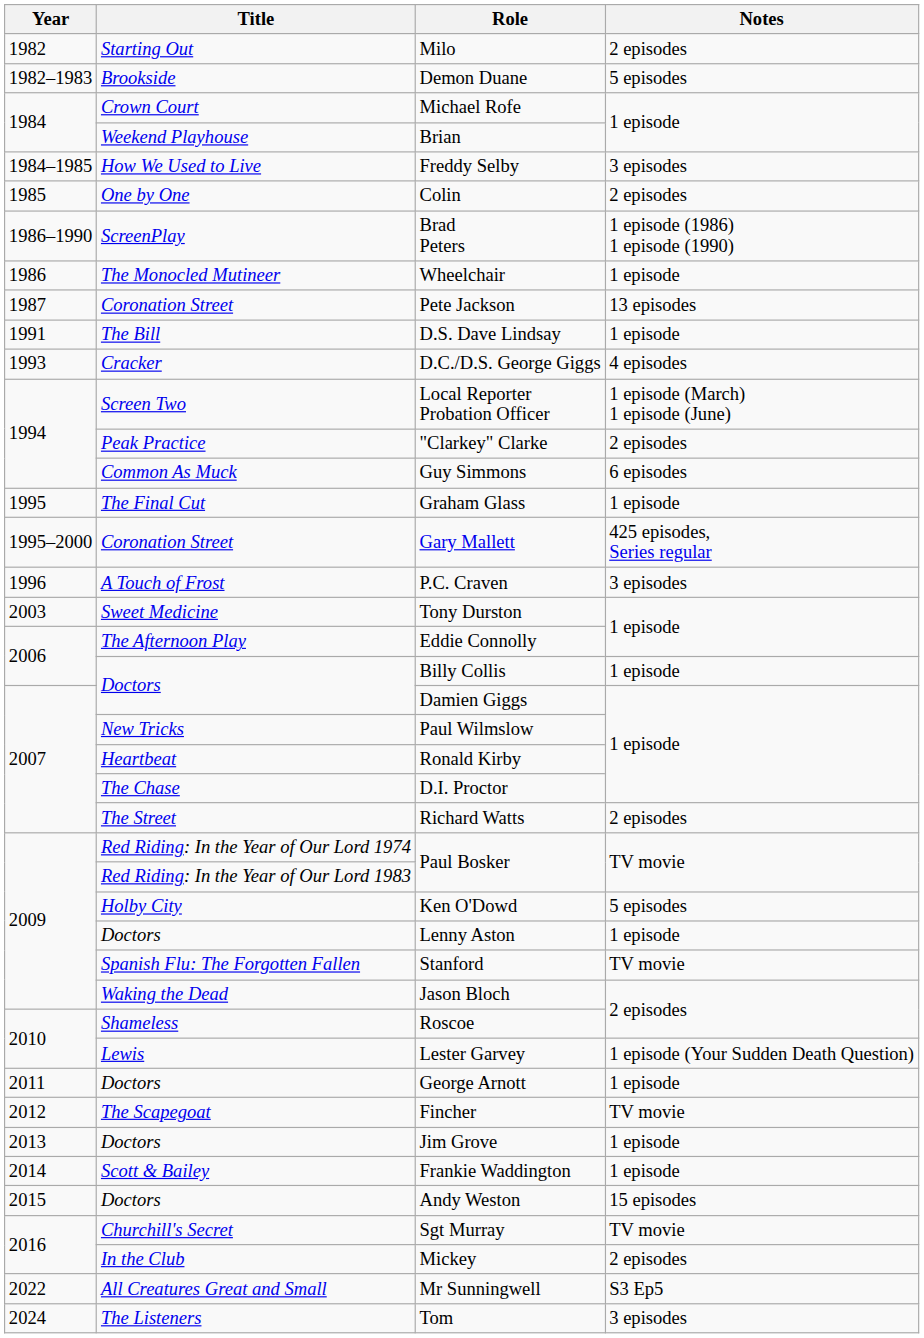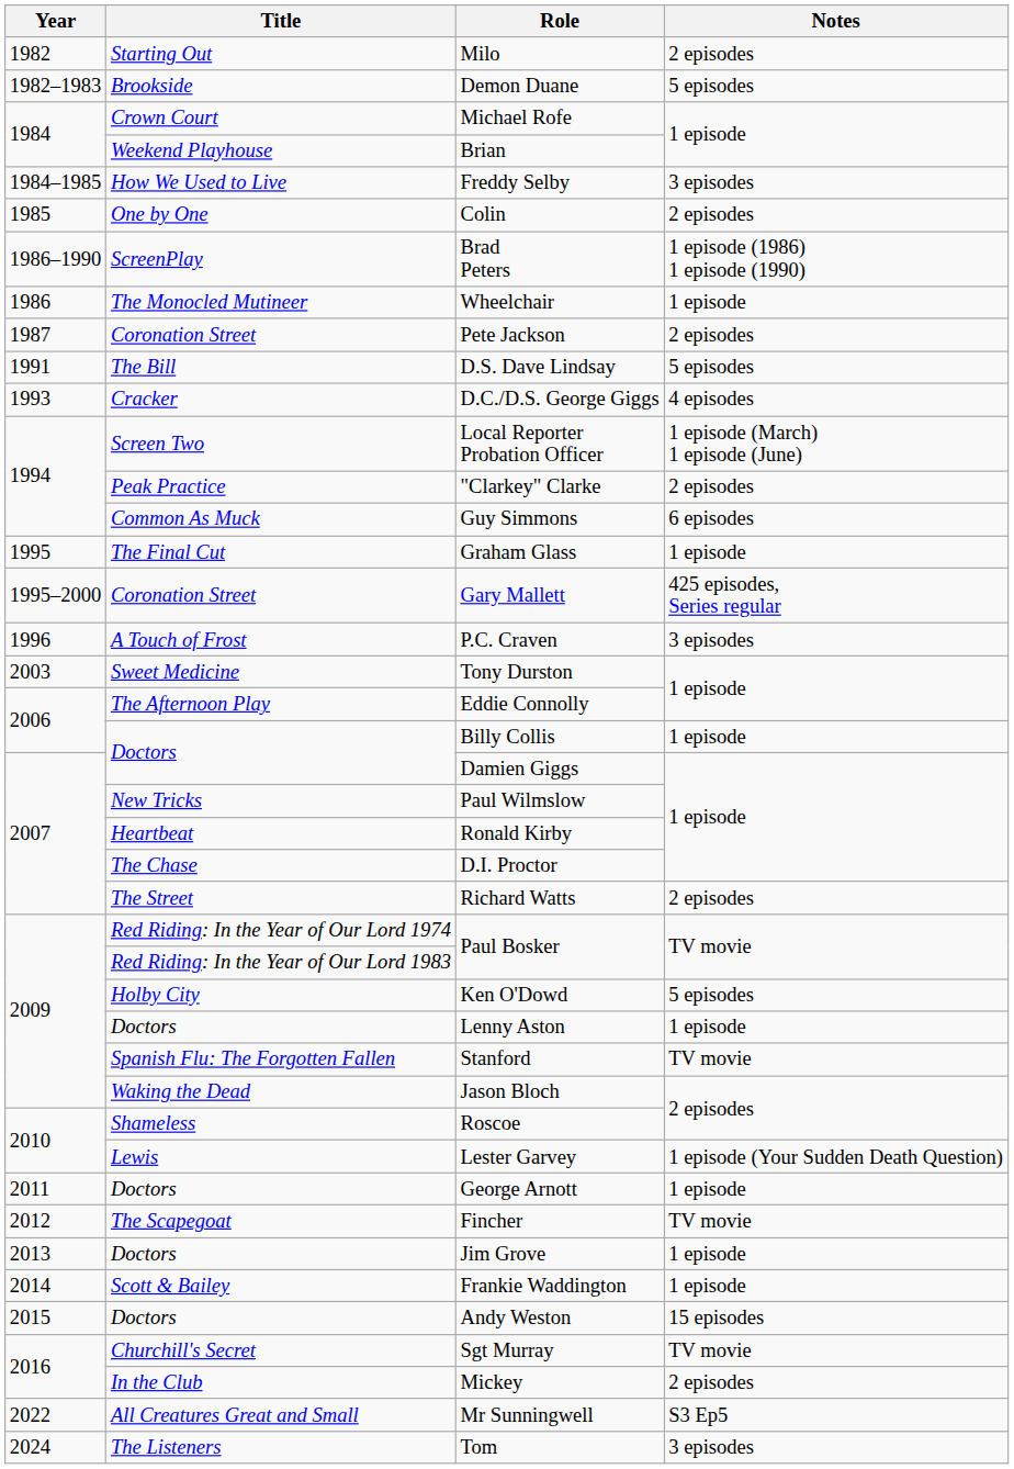 <table class="wikitable sortable">
 <tr>
 <th>Year</th>
 <th>Title</th>
 <th>Role</th>
 <th>Notes</th>
 </tr>
 <tr>
 <td>1982</td>
 <td><em><a href='#'>Starting Out</a></em></td>
 <td>Milo</td>
 <td>2 episodes</td>
 </tr>
 <tr>
 <td>1982–1983</td>
 <td><em><a href='#'>Brookside</a></em></td>
 <td>Demon Duane</td>
 <td>5 episodes</td>
 </tr>
 <tr>
 <td rowspan="2">1984</td>
 <td><em><a href='#'>Crown Court</a></em></td>
 <td>Michael Rofe</td>
 <td rowspan="2">1 episode</td>
 </tr>
 <tr>
 <td><em><a href='#'>Weekend Playhouse</a></em></td>
 <td>Brian</td>
 </tr>
 <tr>
 <td>1984–1985</td>
 <td><em><a href='#'>How We Used to Live</a></em></td>
 <td>Freddy Selby</td>
 <td>3 episodes</td>
 </tr>
 <tr>
 <td>1985</td>
 <td><em><a href='#'>One by One</a></em></td>
 <td>Colin</td>
 <td>2 episodes</td>
 </tr>
 <tr>
 <td>1986–1990</td>
 <td><em><a href='#'>ScreenPlay</a></em></td>
 <td>Brad<br>Peters</td>
 <td>1 episode (1986)<br>1 episode (1990)</td>
 </tr>
 <tr>
 <td>1986</td>
 <td><em><a href='#'>The Monocled Mutineer</a></em></td>
 <td>Wheelchair</td>
 <td>1 episode</td>
 </tr>
 <tr>
 <td>1987</td>
 <td><em><a href='#'>Coronation Street</a></em></td>
 <td>Pete Jackson</td>
-<td>13 episodes</td>
+<td>2 episodes</td>
 </tr>
 <tr>
 <td>1991</td>
 <td><em><a href='#'>The Bill</a></em></td>
 <td>D.S. Dave Lindsay</td>
-<td>1 episode</td>
+<td>5 episodes</td>
 </tr>
 <tr>
 <td>1993</td>
 <td><em><a href='#'>Cracker</a></em></td>
 <td>D.C./D.S. George Giggs</td>
 <td>4 episodes</td>
 </tr>
 <tr>
 <td rowspan="3">1994</td>
 <td><em><a href='#'>Screen Two</a></em></td>
 <td>Local Reporter<br>Probation Officer</td>
 <td>1 episode (March)<br>1 episode (June)</td>
 </tr>
 <tr>
 <td><em><a href='#'>Peak Practice</a></em></td>
 <td>"Clarkey" Clarke</td>
 <td>2 episodes</td>
 </tr>
 <tr>
 <td><em><a href='#'>Common As Muck</a></em></td>
 <td>Guy Simmons</td>
 <td>6 episodes</td>
 </tr>
 <tr>
 <td>1995</td>
 <td><em><a href='#'>The Final Cut</a></em></td>
 <td>Graham Glass</td>
 <td>1 episode</td>
 </tr>
 <tr>
 <td>1995–2000</td>
 <td><em><a href='#'>Coronation Street</a></em></td>
 <td><a href='#'>Gary Mallett</a></td>
 <td>425 episodes, <br> <a href='#'>Series regular</a></td>
 </tr>
 <tr>
 <td>1996</td>
 <td><em><a href='#'>A Touch of Frost</a></em></td>
 <td>P.C. Craven</td>
 <td>3 episodes</td>
 </tr>
 <tr>
 <td>2003</td>
 <td><em><a href='#'>Sweet Medicine</a></em></td>
 <td>Tony Durston</td>
 <td rowspan="2">1 episode</td>
 </tr>
 <tr>
 <td rowspan="2">2006</td>
 <td><em><a href='#'>The Afternoon Play</a></em></td>
 <td>Eddie Connolly</td>
 </tr>
 <tr>
 <td rowspan="2"><em><a href='#'>Doctors</a></em></td>
 <td>Billy Collis</td>
 <td>1 episode</td>
 </tr>
 <tr>
 <td rowspan="5">2007</td>
 <td>Damien Giggs</td>
 <td rowspan="4">1 episode</td>
 </tr>
 <tr>
 <td><em><a href='#'>New Tricks</a></em></td>
 <td>Paul Wilmslow</td>
 </tr>
 <tr>
 <td><em><a href='#'>Heartbeat</a></em></td>
 <td>Ronald Kirby</td>
 </tr>
 <tr>
 <td><em><a href='#'>The Chase</a></em></td>
 <td>D.I. Proctor</td>
 </tr>
 <tr>
 <td><em><a href='#'>The Street</a></em></td>
 <td>Richard Watts</td>
 <td>2 episodes</td>
 </tr>
 <tr>
 <td rowspan="6">2009</td>
 <td><em><a href='#'>Red Riding</a>: In the Year of Our Lord 1974</em></td>
 <td rowspan="2">Paul Bosker</td>
 <td rowspan="2">TV movie</td>
 </tr>
 <tr>
 <td><em><a href='#'>Red Riding</a>: In the Year of Our Lord 1983</em></td>
 </tr>
 <tr>
 <td><em><a href='#'>Holby City</a></em></td>
 <td>Ken O'Dowd</td>
 <td>5 episodes</td>
 </tr>
 <tr>
 <td><em>Doctors</em></td>
 <td>Lenny Aston</td>
 <td>1 episode</td>
 </tr>
 <tr>
 <td><em><a href='#'>Spanish Flu: The Forgotten Fallen</a></em></td>
 <td>Stanford</td>
 <td>TV movie</td>
 </tr>
 <tr>
 <td><em><a href='#'>Waking the Dead</a></em></td>
 <td>Jason Bloch</td>
 <td rowspan="2">2 episodes</td>
 </tr>
 <tr>
 <td rowspan="2">2010</td>
 <td><em><a href='#'>Shameless</a></em></td>
 <td>Roscoe</td>
 </tr>
 <tr>
 <td><em><a href='#'>Lewis</a></em></td>
 <td>Lester Garvey</td>
 <td>1 episode (Your Sudden Death Question)</td>
 </tr>
 <tr>
 <td>2011</td>
 <td><em>Doctors</em></td>
 <td>George Arnott</td>
 <td>1 episode</td>
 </tr>
 <tr>
 <td>2012</td>
 <td><em><a href='#'>The Scapegoat</a></em></td>
 <td>Fincher</td>
 <td>TV movie</td>
 </tr>
 <tr>
 <td>2013</td>
 <td><em>Doctors</em></td>
 <td>Jim Grove</td>
 <td>1 episode</td>
 </tr>
 <tr>
 <td>2014</td>
 <td><em><a href='#'>Scott & Bailey</a></em></td>
 <td>Frankie Waddington</td>
 <td>1 episode</td>
 </tr>
 <tr>
 <td>2015</td>
 <td><em>Doctors</em></td>
 <td>Andy Weston</td>
 <td>15 episodes</td>
 </tr>
 <tr>
 <td rowspan="2">2016</td>
 <td><em><a href='#'>Churchill's Secret</a></em></td>
 <td>Sgt Murray</td>
 <td>TV movie</td>
 </tr>
 <tr>
 <td><em><a href='#'>In the Club</a></em></td>
 <td>Mickey</td>
 <td>2 episodes</td>
 </tr>
 <tr>
 <td>2022</td>
 <td><em><a href='#'>All Creatures Great and Small</a></em></td>
 <td>Mr Sunningwell</td>
 <td>S3 Ep5</td>
 </tr>
 <tr>
 <td>2024</td>
 <td><em><a href='#'>The Listeners</a></em></td>
 <td>Tom</td>
 <td>3 episodes</td>
 </tr>
 </table>
